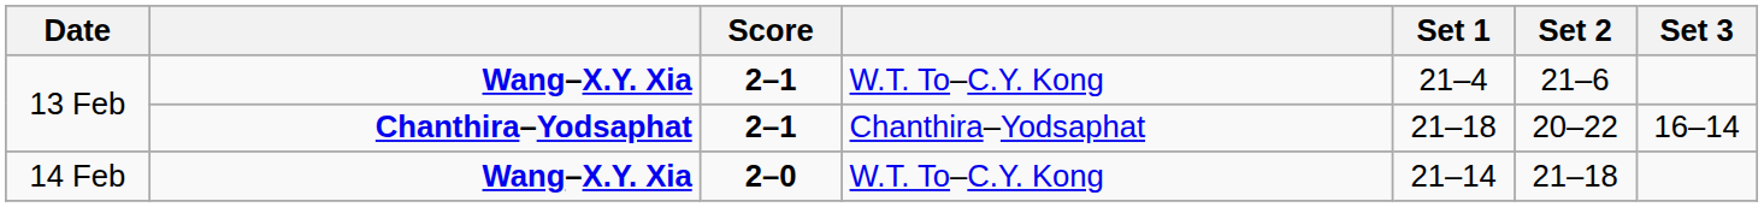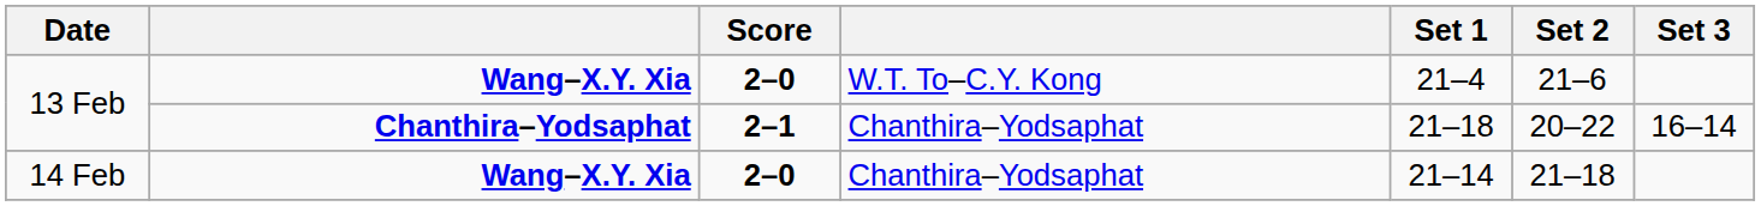 <table class="wikitable" style="text-align: center; font-size:90% ">
 <tr>
 <th width="60">Date</th>
 <th align="right" width="250"></th>
 <th width="60">Score</th>
 <th align="left" width="250"></th>
 <th width="50">Set 1</th>
 <th width="50">Set 2</th>
 <th width="50">Set 3</th>
 </tr>
 <tr>
 <td rowspan=2>13 Feb</td>
 <td align=right><strong><a href='#'>Wang</a>–<a href='#'>X.Y. Xia</a> </strong></td>
-<td align=center><strong>2–1</strong></td>
+<td align=center><strong>2–0</strong></td>
 <td align=left> <a href='#'>W.T. To</a>–<a href='#'>C.Y. Kong</a></td>
 <td>21–4</td>
 <td>21–6</td>
 <td></td>
 </tr>
 <tr>
 <td align=right><strong><a href='#'>Chanthira</a>–<a href='#'>Yodsaphat</a> </strong></td>
 <td align=center><strong>2–1</strong></td>
 <td align=left> <a href='#'>Chanthira</a>–<a href='#'>Yodsaphat</a></td>
 <td>21–18</td>
 <td>20–22</td>
 <td>16–14</td>
 </tr>
 <tr>
 <td>14 Feb</td>
 <td align=right><strong><a href='#'>Wang</a>–<a href='#'>X.Y. Xia</a> </strong></td>
 <td align=center><strong>2–0</strong></td>
-<td align=left> <a href='#'>W.T. To</a>–<a href='#'>C.Y. Kong</a></td>
+<td align=left> <a href='#'>Chanthira</a>–<a href='#'>Yodsaphat</a></td>
 <td>21–14</td>
 <td>21–18</td>
 <td></td>
 </tr>
 </table>
